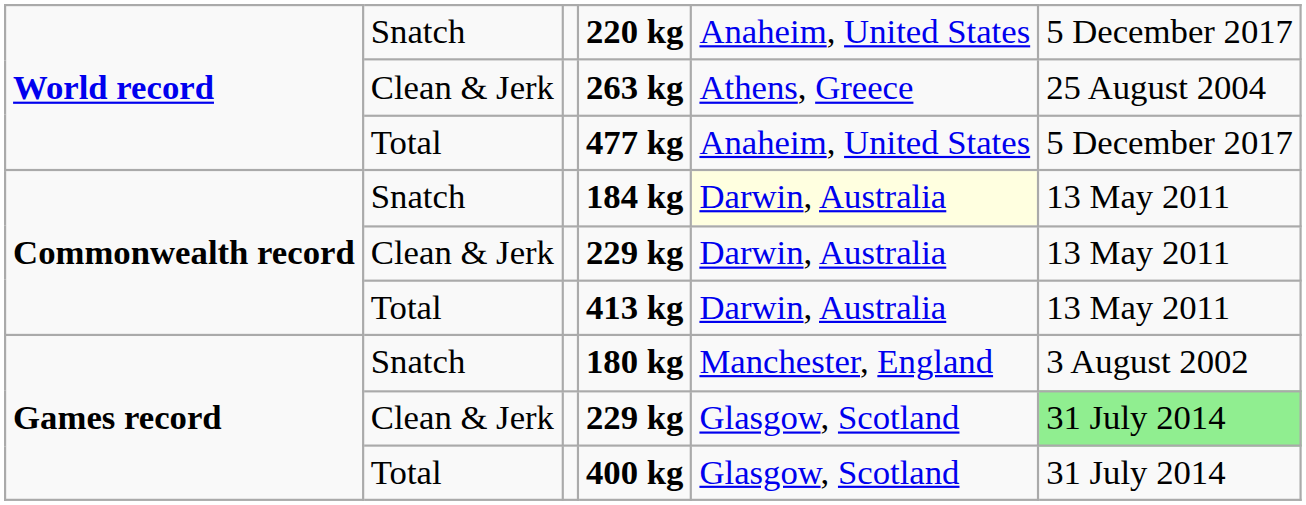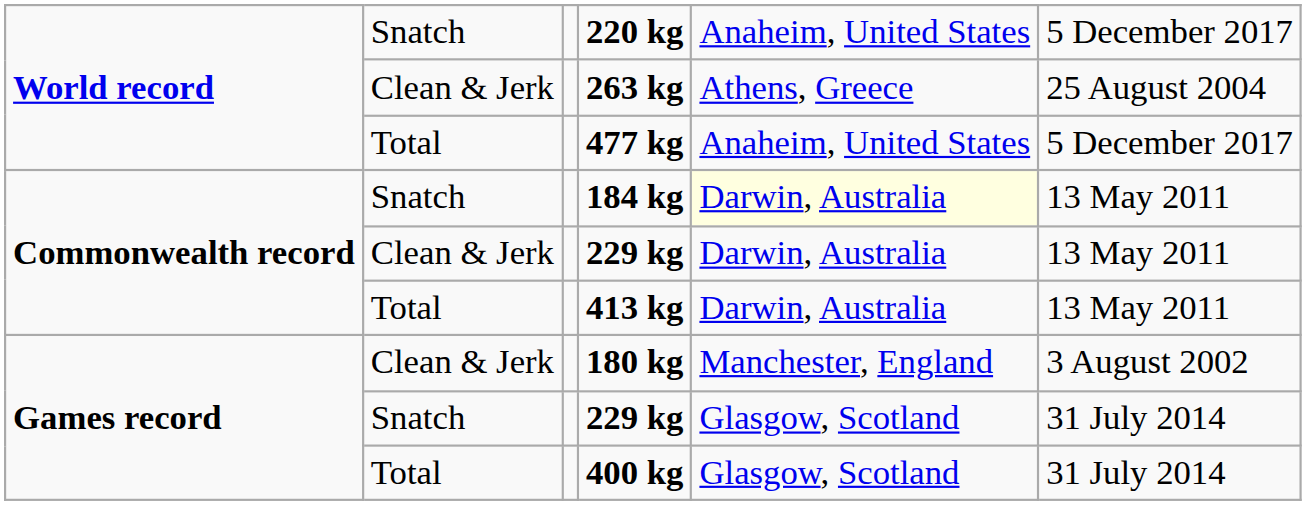 <table class="wikitable">
 <tr>
 <td rowspan=3><strong><a href='#'>World record</a></strong></td>
 <td>Snatch</td>
 <td></td>
 <td><strong>220 kg</strong></td>
 <td><a href='#'>Anaheim</a>, <a href='#'>United States</a></td>
 <td>5 December 2017</td>
 </tr>
 <tr>
 <td>Clean & Jerk</td>
 <td></td>
 <td><strong>263 kg</strong></td>
 <td><a href='#'>Athens</a>, <a href='#'>Greece</a></td>
 <td>25 August 2004</td>
 </tr>
 <tr>
 <td>Total</td>
 <td></td>
 <td><strong>477 kg</strong></td>
 <td><a href='#'>Anaheim</a>, <a href='#'>United States</a></td>
 <td>5 December 2017</td>
 </tr>
 <tr>
 <td rowspan=3><strong>Commonwealth record</strong></td>
 <td>Snatch</td>
 <td></td>
 <td><strong>184 kg</strong></td>
 <td style="background: lightyellow;"><a href='#'>Darwin</a>, <a href='#'>Australia</a></td>
 <td>13 May 2011</td>
 </tr>
 <tr>
 <td>Clean & Jerk</td>
 <td></td>
 <td><strong>229 kg</strong></td>
 <td><a href='#'>Darwin</a>, <a href='#'>Australia</a></td>
 <td>13 May 2011</td>
 </tr>
 <tr>
 <td>Total</td>
 <td></td>
 <td><strong>413 kg</strong></td>
 <td><a href='#'>Darwin</a>, <a href='#'>Australia</a></td>
 <td>13 May 2011</td>
 </tr>
 <tr>
 <td rowspan=3><strong>Games record</strong></td>
-<td>Snatch</td>
+<td>Clean & Jerk</td>
 <td></td>
 <td><strong>180 kg</strong></td>
 <td><a href='#'>Manchester</a>, <a href='#'>England</a></td>
 <td>3 August 2002</td>
 </tr>
 <tr>
-<td>Clean & Jerk</td>
+<td>Snatch</td>
 <td></td>
 <td><strong>229 kg</strong></td>
 <td><a href='#'>Glasgow</a>, <a href='#'>Scotland</a></td>
-<td style="background: lightgreen;">31 July 2014</td>
+<td>31 July 2014</td>
 </tr>
 <tr>
 <td>Total</td>
 <td></td>
 <td><strong>400 kg</strong></td>
 <td><a href='#'>Glasgow</a>, <a href='#'>Scotland</a></td>
 <td>31 July 2014</td>
 </tr>
 </table>
